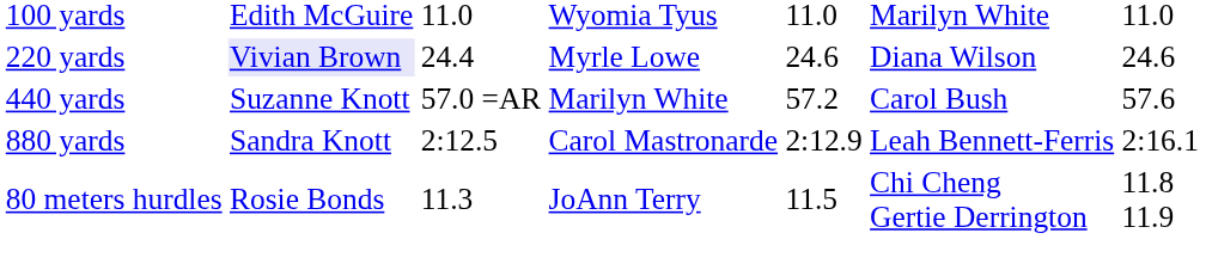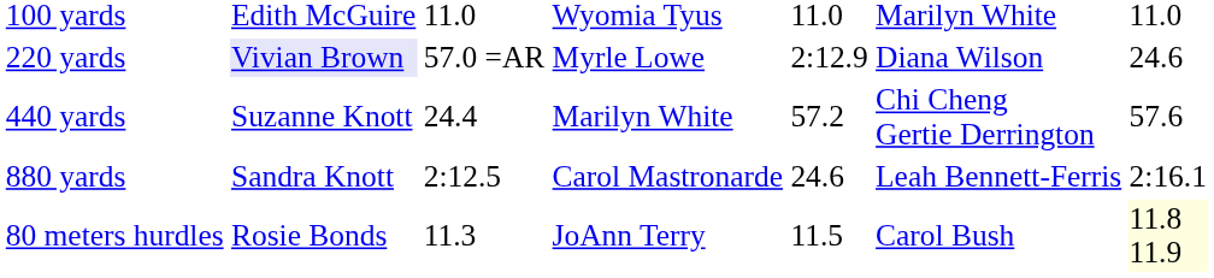 <table>
 <tr>
 <td><a href='#'>100 yards</a></td>
 <td><a href='#'>Edith McGuire</a></td>
 <td>11.0</td>
 <td><a href='#'>Wyomia Tyus</a></td>
 <td>11.0</td>
 <td><a href='#'>Marilyn White</a></td>
 <td>11.0</td>
 </tr>
 <tr>
 <td><a href='#'>220 yards</a></td>
 <td style="background: lavender;"><a href='#'>Vivian Brown</a></td>
-<td>24.4</td>
+<td>57.0 =AR</td>
 <td><a href='#'>Myrle Lowe</a></td>
-<td>24.6</td>
+<td>2:12.9</td>
 <td><a href='#'>Diana Wilson</a></td>
 <td>24.6</td>
 </tr>
 <tr>
 <td><a href='#'>440 yards</a></td>
 <td><a href='#'>Suzanne Knott</a></td>
-<td>57.0 =AR</td>
+<td>24.4</td>
 <td><a href='#'>Marilyn White</a></td>
 <td>57.2</td>
-<td><a href='#'>Carol Bush</a></td>
+<td><a href='#'>Chi Cheng</a> <br><a href='#'>Gertie Derrington</a></td>
 <td>57.6</td>
 </tr>
 <tr>
 <td><a href='#'>880 yards</a></td>
 <td><a href='#'>Sandra Knott</a></td>
 <td>2:12.5</td>
 <td><a href='#'>Carol Mastronarde</a></td>
-<td>2:12.9</td>
+<td>24.6</td>
 <td><a href='#'>Leah Bennett-Ferris</a></td>
 <td>2:16.1</td>
 </tr>
 <tr>
 <td><a href='#'>80 meters hurdles</a></td>
 <td><a href='#'>Rosie Bonds</a></td>
 <td>11.3</td>
 <td><a href='#'>JoAnn Terry</a></td>
 <td>11.5</td>
-<td><a href='#'>Chi Cheng</a> <br><a href='#'>Gertie Derrington</a></td>
-<td>11.8<br>11.9</td>
+<td><a href='#'>Carol Bush</a></td>
+<td style="background: lightyellow;">11.8<br>11.9</td>
 </tr>
 </table>
